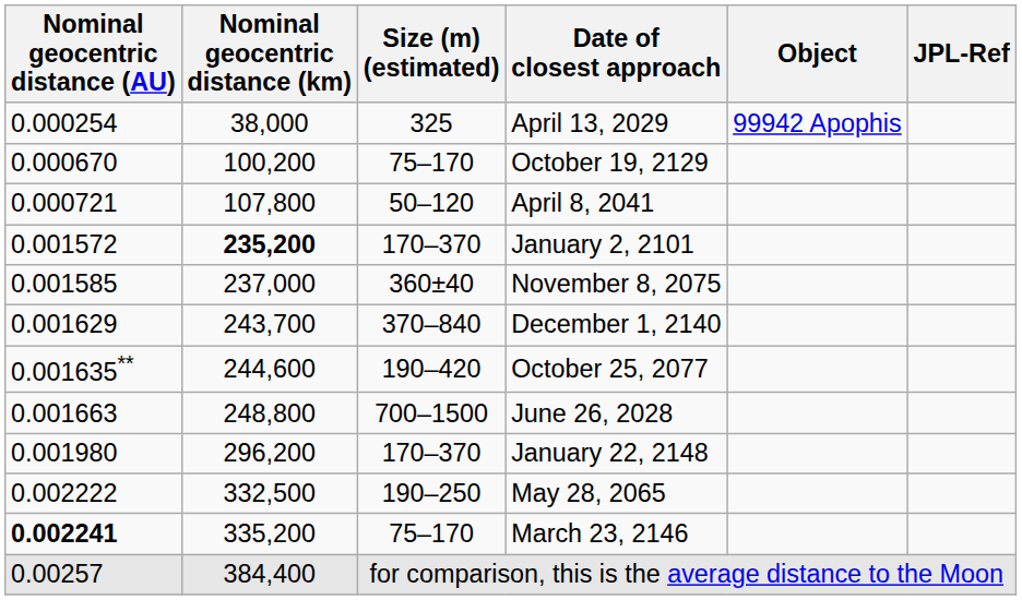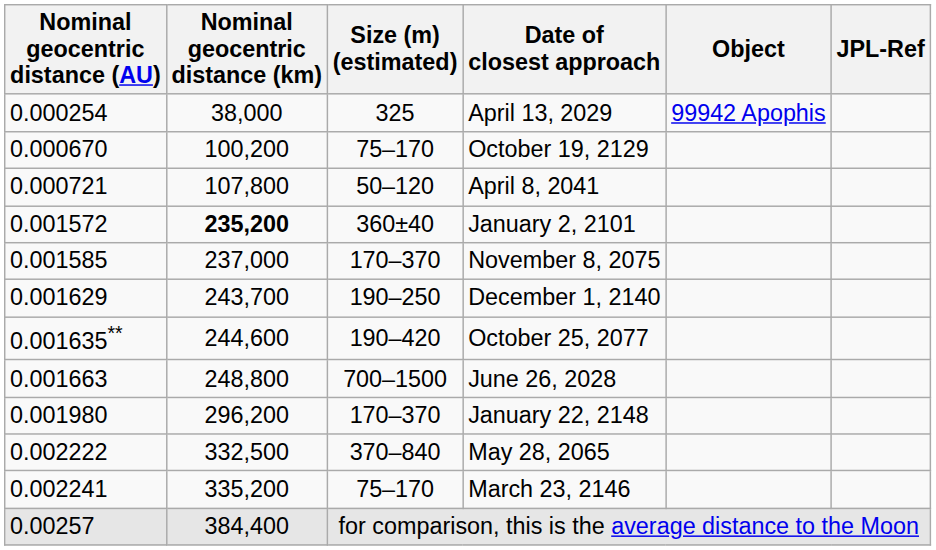 <table class="wikitable sortable">
 <tr>
 <th>Nominal<br>geocentric<br>distance (<a href='#'>AU</a>)</th>
 <th>Nominal<br>geocentric<br>distance (km)</th>
 <th>Size (m)<br>(estimated)</th>
 <th>Date of<br>closest approach</th>
 <th>Object</th>
 <th>JPL-Ref</th>
 </tr>
 <tr>
 <td>0.000254</td>
 <td align="center">38,000</td>
 <td align="center">325</td>
 <td>April 13, 2029</td>
 <td><a href='#'>99942 Apophis</a></td>
 <td></td>
 </tr>
 <tr>
 <td>0.000670</td>
 <td align="center">100,200</td>
 <td align="center">75–170</td>
 <td>October 19, 2129</td>
 <td></td>
 <td></td>
 </tr>
 <tr>
 <td>0.000721</td>
 <td align="center">107,800</td>
 <td align="center">50–120</td>
 <td>April 8, 2041</td>
 <td></td>
 <td></td>
 </tr>
 <tr>
 <td>0.001572</td>
 <td align="center"><strong>235,200</strong></td>
-<td align="center">170–370</td>
+<td align="center">360±40</td>
 <td>January 2, 2101</td>
 <td></td>
 <td></td>
 </tr>
 <tr>
 <td>0.001585</td>
 <td align="center">237,000</td>
-<td align="center">360±40</td>
+<td align="center">170–370</td>
 <td>November 8, 2075</td>
 <td></td>
 <td></td>
 </tr>
 <tr>
 <td>0.001629</td>
 <td align="center">243,700</td>
-<td align="center">370–840</td>
+<td align="center">190–250</td>
 <td>December 1, 2140</td>
 <td></td>
 <td></td>
 </tr>
 <tr>
 <td>0.001635<sup>**</sup></td>
 <td align="center">244,600</td>
 <td align="center">190–420</td>
 <td>October 25, 2077</td>
 <td></td>
 <td></td>
 </tr>
 <tr>
 <td>0.001663</td>
 <td align="center">248,800</td>
 <td align="center">700–1500</td>
 <td>June 26, 2028</td>
 <td></td>
 <td></td>
 </tr>
 <tr>
 <td>0.001980</td>
 <td align="center">296,200</td>
 <td align="center">170–370</td>
 <td>January 22, 2148</td>
 <td></td>
 <td></td>
 </tr>
 <tr>
 <td>0.002222</td>
 <td align="center">332,500</td>
-<td align="center">190–250</td>
+<td align="center">370–840</td>
 <td>May 28, 2065</td>
 <td></td>
 <td></td>
 </tr>
 <tr>
-<td><strong>0.002241</strong></td>
+<td>0.002241</td>
 <td align="center">335,200</td>
 <td align="center">75–170</td>
 <td>March 23, 2146</td>
 <td></td>
 <td></td>
 </tr>
 <tr bgcolor=#e6e6e6>
 <td>0.00257</td>
 <td align="center">384,400</td>
 <td colspan=4 align="center">for comparison, this is the <a href='#'>average distance to the Moon</a></td>
 </tr>
 </table>
